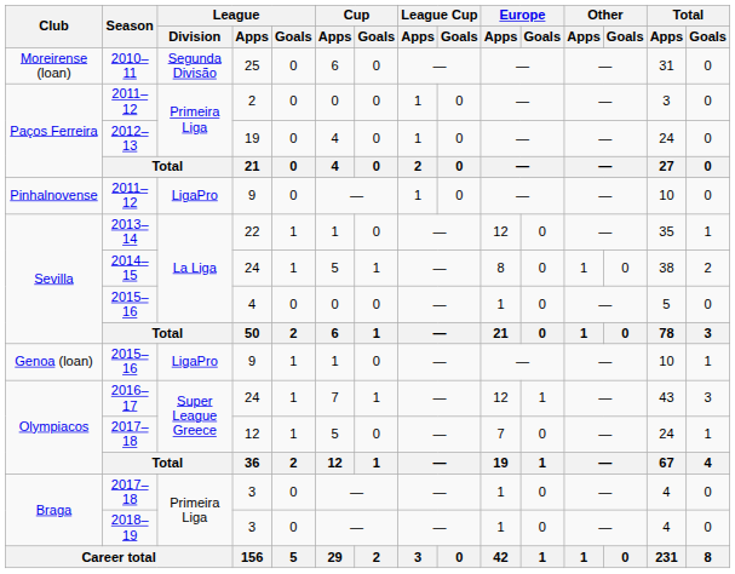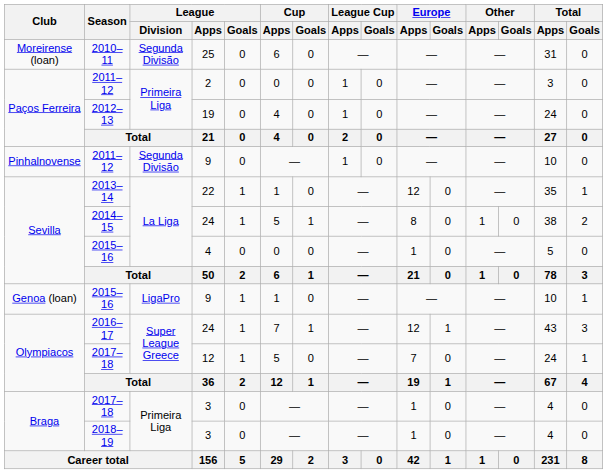 <table class="wikitable" style="text-align:center">
 <tr>
 <th rowspan="2">Club</th>
 <th rowspan="2">Season</th>
 <th colspan="3">League</th>
 <th colspan="2">Cup</th>
 <th colspan="2">League Cup</th>
 <th colspan="2"><a href='#'>Europe</a></th>
 <th colspan="2">Other</th>
 <th colspan="2">Total</th>
 </tr>
 <tr>
 <th>Division</th>
 <th>Apps</th>
 <th>Goals</th>
 <th>Apps</th>
 <th>Goals</th>
 <th>Apps</th>
 <th>Goals</th>
 <th>Apps</th>
 <th>Goals</th>
 <th>Apps</th>
 <th>Goals</th>
 <th>Apps</th>
 <th>Goals</th>
 </tr>
 <tr>
 <td><a href='#'>Moreirense</a> (loan)</td>
 <td><a href='#'>2010–11</a></td>
 <td><a href='#'>Segunda Divisão</a></td>
 <td>25</td>
 <td>0</td>
 <td>6</td>
 <td>0</td>
 <td colspan="2">—</td>
 <td colspan="2">—</td>
 <td colspan="2">—</td>
 <td>31</td>
 <td>0</td>
 </tr>
 <tr>
 <td rowspan="3"><a href='#'>Paços Ferreira</a></td>
 <td><a href='#'>2011–12</a></td>
 <td rowspan="2"><a href='#'>Primeira Liga</a></td>
 <td>2</td>
 <td>0</td>
 <td>0</td>
 <td>0</td>
 <td>1</td>
 <td>0</td>
 <td colspan="2">—</td>
 <td colspan="2">—</td>
 <td>3</td>
 <td>0</td>
 </tr>
 <tr>
 <td><a href='#'>2012–13</a></td>
 <td>19</td>
 <td>0</td>
 <td>4</td>
 <td>0</td>
 <td>1</td>
 <td>0</td>
 <td colspan="2">—</td>
 <td colspan="2">—</td>
 <td>24</td>
 <td>0</td>
 </tr>
 <tr>
 <th colspan="2">Total</th>
 <th>21</th>
 <th>0</th>
 <th>4</th>
 <th>0</th>
 <th>2</th>
 <th>0</th>
 <th colspan="2">—</th>
 <th colspan="2">—</th>
 <th>27</th>
 <th>0</th>
 </tr>
 <tr>
 <td><a href='#'>Pinhalnovense</a></td>
 <td><a href='#'>2011–12</a></td>
-<td><a href='#'>LigaPro</a></td>
+<td><a href='#'>Segunda Divisão</a></td>
 <td>9</td>
 <td>0</td>
 <td colspan="2">—</td>
 <td>1</td>
 <td>0</td>
 <td colspan="2">—</td>
 <td colspan="2">—</td>
 <td>10</td>
 <td>0</td>
 </tr>
 <tr>
 <td rowspan="4"><a href='#'>Sevilla</a></td>
 <td><a href='#'>2013–14</a></td>
 <td rowspan="3"><a href='#'>La Liga</a></td>
 <td>22</td>
 <td>1</td>
 <td>1</td>
 <td>0</td>
 <td colspan="2">—</td>
 <td>12</td>
 <td>0</td>
 <td colspan="2">—</td>
 <td>35</td>
 <td>1</td>
 </tr>
 <tr>
 <td><a href='#'>2014–15</a></td>
 <td>24</td>
 <td>1</td>
 <td>5</td>
 <td>1</td>
 <td colspan="2">—</td>
 <td>8</td>
 <td>0</td>
 <td>1</td>
 <td>0</td>
 <td>38</td>
 <td>2</td>
 </tr>
 <tr>
 <td><a href='#'>2015–16</a></td>
 <td>4</td>
 <td>0</td>
 <td>0</td>
 <td>0</td>
 <td colspan="2">—</td>
 <td>1</td>
 <td>0</td>
 <td colspan="2">—</td>
 <td>5</td>
 <td>0</td>
 </tr>
 <tr>
 <th colspan="2">Total</th>
 <th>50</th>
 <th>2</th>
 <th>6</th>
 <th>1</th>
 <th colspan="2">—</th>
 <th>21</th>
 <th>0</th>
 <th>1</th>
 <th>0</th>
 <th>78</th>
 <th>3</th>
 </tr>
 <tr>
 <td><a href='#'>Genoa</a> (loan)</td>
 <td><a href='#'>2015–16</a></td>
 <td><a href='#'>LigaPro</a></td>
 <td>9</td>
 <td>1</td>
 <td>1</td>
 <td>0</td>
 <td colspan="2">—</td>
 <td colspan="2">—</td>
 <td colspan="2">—</td>
 <td>10</td>
 <td>1</td>
 </tr>
 <tr>
 <td rowspan="3"><a href='#'>Olympiacos</a></td>
 <td><a href='#'>2016–17</a></td>
 <td rowspan="2"><a href='#'>Super League Greece</a></td>
 <td>24</td>
 <td>1</td>
 <td>7</td>
 <td>1</td>
 <td colspan="2">—</td>
 <td>12</td>
 <td>1</td>
 <td colspan="2">—</td>
 <td>43</td>
 <td>3</td>
 </tr>
 <tr>
 <td><a href='#'>2017–18</a></td>
 <td>12</td>
 <td>1</td>
 <td>5</td>
 <td>0</td>
 <td colspan="2">—</td>
 <td>7</td>
 <td>0</td>
 <td colspan="2">—</td>
 <td>24</td>
 <td>1</td>
 </tr>
 <tr>
 <th colspan="2">Total</th>
 <th>36</th>
 <th>2</th>
 <th>12</th>
 <th>1</th>
 <th colspan="2">—</th>
 <th>19</th>
 <th>1</th>
 <th colspan="2">—</th>
 <th>67</th>
 <th>4</th>
 </tr>
 <tr>
 <td rowspan="2"><a href='#'>Braga</a></td>
 <td><a href='#'>2017–18</a></td>
 <td rowspan="2">Primeira Liga</td>
 <td>3</td>
 <td>0</td>
 <td colspan="2">—</td>
 <td colspan="2">—</td>
 <td>1</td>
 <td>0</td>
 <td colspan="2">—</td>
 <td>4</td>
 <td>0</td>
 </tr>
 <tr>
 <td><a href='#'>2018–19</a></td>
 <td>3</td>
 <td>0</td>
 <td colspan="2">—</td>
 <td colspan="2">—</td>
 <td>1</td>
 <td>0</td>
 <td colspan="2">—</td>
 <td>4</td>
 <td>0</td>
 </tr>
 <tr>
 <th colspan="3">Career total</th>
 <th>156</th>
 <th>5</th>
 <th>29</th>
 <th>2</th>
 <th>3</th>
 <th>0</th>
 <th>42</th>
 <th>1</th>
 <th>1</th>
 <th>0</th>
 <th>231</th>
 <th>8</th>
 </tr>
 </table>
